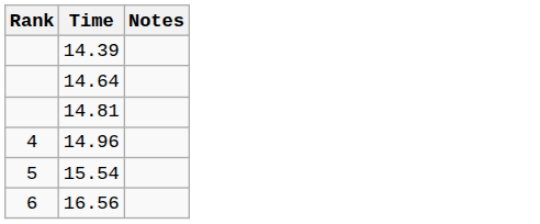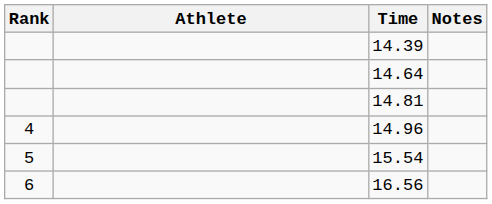 <table class="wikitable" style="text-align:center">
 <tr>
 <th>Rank</th>
+<th Style="width:18em">Athlete</th>
 <th>Time</th>
 <th>Notes</th>
 </tr>
 <tr>
 <td></td>
+<td style="text-align:left"></td>
 <td>14.39</td>
 <td></td>
 </tr>
 <tr>
 <td></td>
+<td style="text-align:left"></td>
 <td>14.64</td>
 <td></td>
 </tr>
 <tr>
 <td></td>
+<td style="text-align:left"></td>
 <td>14.81</td>
 <td></td>
 </tr>
 <tr>
 <td>4</td>
+<td style="text-align:left"></td>
 <td>14.96</td>
 <td></td>
 </tr>
 <tr>
 <td>5</td>
+<td style="text-align:left"></td>
 <td>15.54</td>
 <td></td>
 </tr>
 <tr>
 <td>6</td>
+<td style="text-align:left"></td>
 <td>16.56</td>
 <td></td>
 </tr>
 </table>
